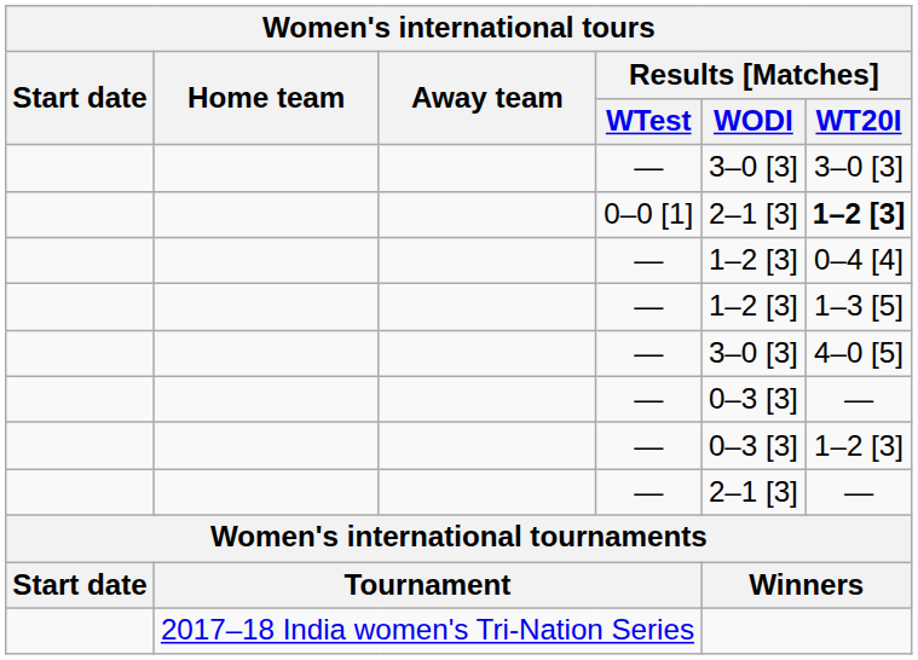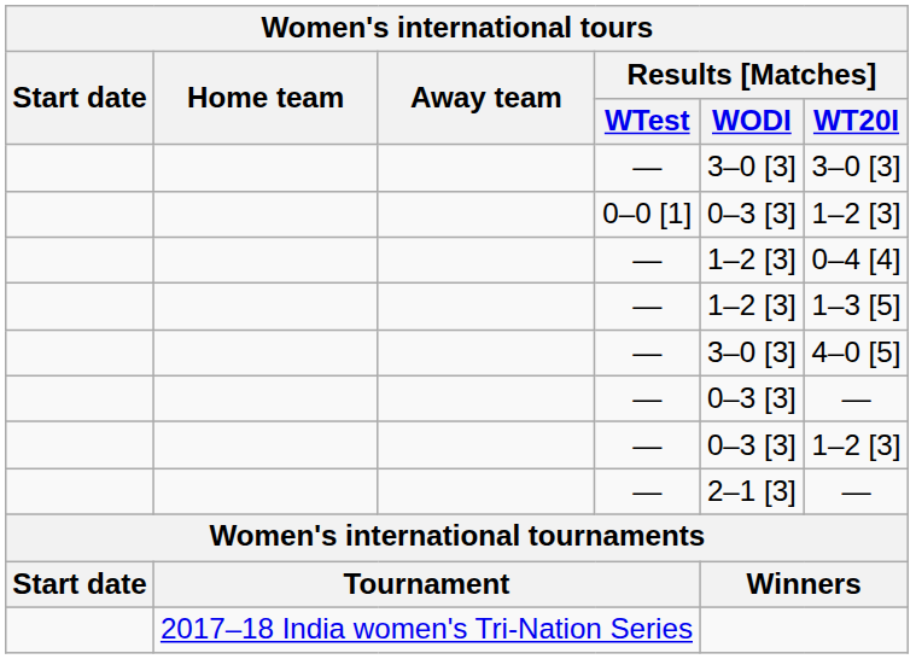 <table class="wikitable unsortable" style="text-align:center; white-space:nowrap">
 <tr>
 <th colspan=6>Women's international tours</th>
 </tr>
 <tr>
 <th rowspan=2>Start date</th>
 <th rowspan=2>Home team</th>
 <th rowspan=2>Away team</th>
 <th colspan=3>Results [Matches]</th>
 </tr>
 <tr>
 <th width=50><a href='#'>WTest</a></th>
 <th width=50><a href='#'>WODI</a></th>
 <th width=50><a href='#'>WT20I</a></th>
 </tr>
 <tr>
 <td style="text-align:left"><a href='#'></a></td>
 <td style="text-align:left"></td>
 <td style="text-align:left"></td>
 <td>—</td>
 <td>3–0 [3]</td>
 <td>3–0 [3]</td>
 </tr>
 <tr>
 <td style="text-align:left"><a href='#'></a></td>
 <td style="text-align:left"></td>
 <td style="text-align:left"></td>
 <td>0–0 [1]</td>
-<td>2–1 [3]</td>
-<td><strong>1–2 [3]</strong></td>
+<td>0–3 [3]</td>
+<td>1–2 [3]</td>
 </tr>
 <tr>
 <td style="text-align:left"><a href='#'></a></td>
 <td style="text-align:left"> </td>
 <td style="text-align:left"></td>
 <td>—</td>
 <td>1–2 [3]</td>
 <td>0–4 [4]</td>
 </tr>
 <tr>
 <td style="text-align:left"><a href='#'></a></td>
 <td style="text-align:left"></td>
 <td style="text-align:left"></td>
 <td>—</td>
 <td>1–2 [3]</td>
 <td>1–3 [5]</td>
 </tr>
 <tr>
 <td style="text-align:left"><a href='#'></a></td>
 <td style="text-align:left"></td>
 <td style="text-align:left"></td>
 <td>—</td>
 <td>3–0 [3]</td>
 <td>4–0 [5]</td>
 </tr>
 <tr>
 <td style="text-align:left"><a href='#'></a></td>
 <td style="text-align:left"></td>
 <td style="text-align:left"></td>
 <td>—</td>
 <td>0–3 [3]</td>
 <td>—</td>
 </tr>
 <tr>
 <td style="text-align:left"><a href='#'></a></td>
 <td style="text-align:left"></td>
 <td style="text-align:left"></td>
 <td>—</td>
 <td>0–3 [3]</td>
 <td>1–2 [3]</td>
 </tr>
 <tr>
 <td style="text-align:left"><a href='#'></a></td>
 <td style="text-align:left"></td>
 <td style="text-align:left"></td>
 <td>—</td>
 <td>2–1 [3]</td>
 <td>—</td>
 </tr>
 <tr>
 <th colspan=6>Women's international tournaments</th>
 </tr>
 <tr>
 <th>Start date</th>
 <th colspan=3>Tournament</th>
 <th colspan=2>Winners</th>
 </tr>
 <tr>
 <td style="text-align:left"><a href='#'></a></td>
 <td style="text-align:left" colspan=3> <a href='#'>2017–18 India women's Tri-Nation Series</a></td>
 <td style="text-align:left" colspan=2></td>
 </tr>
 </table>
